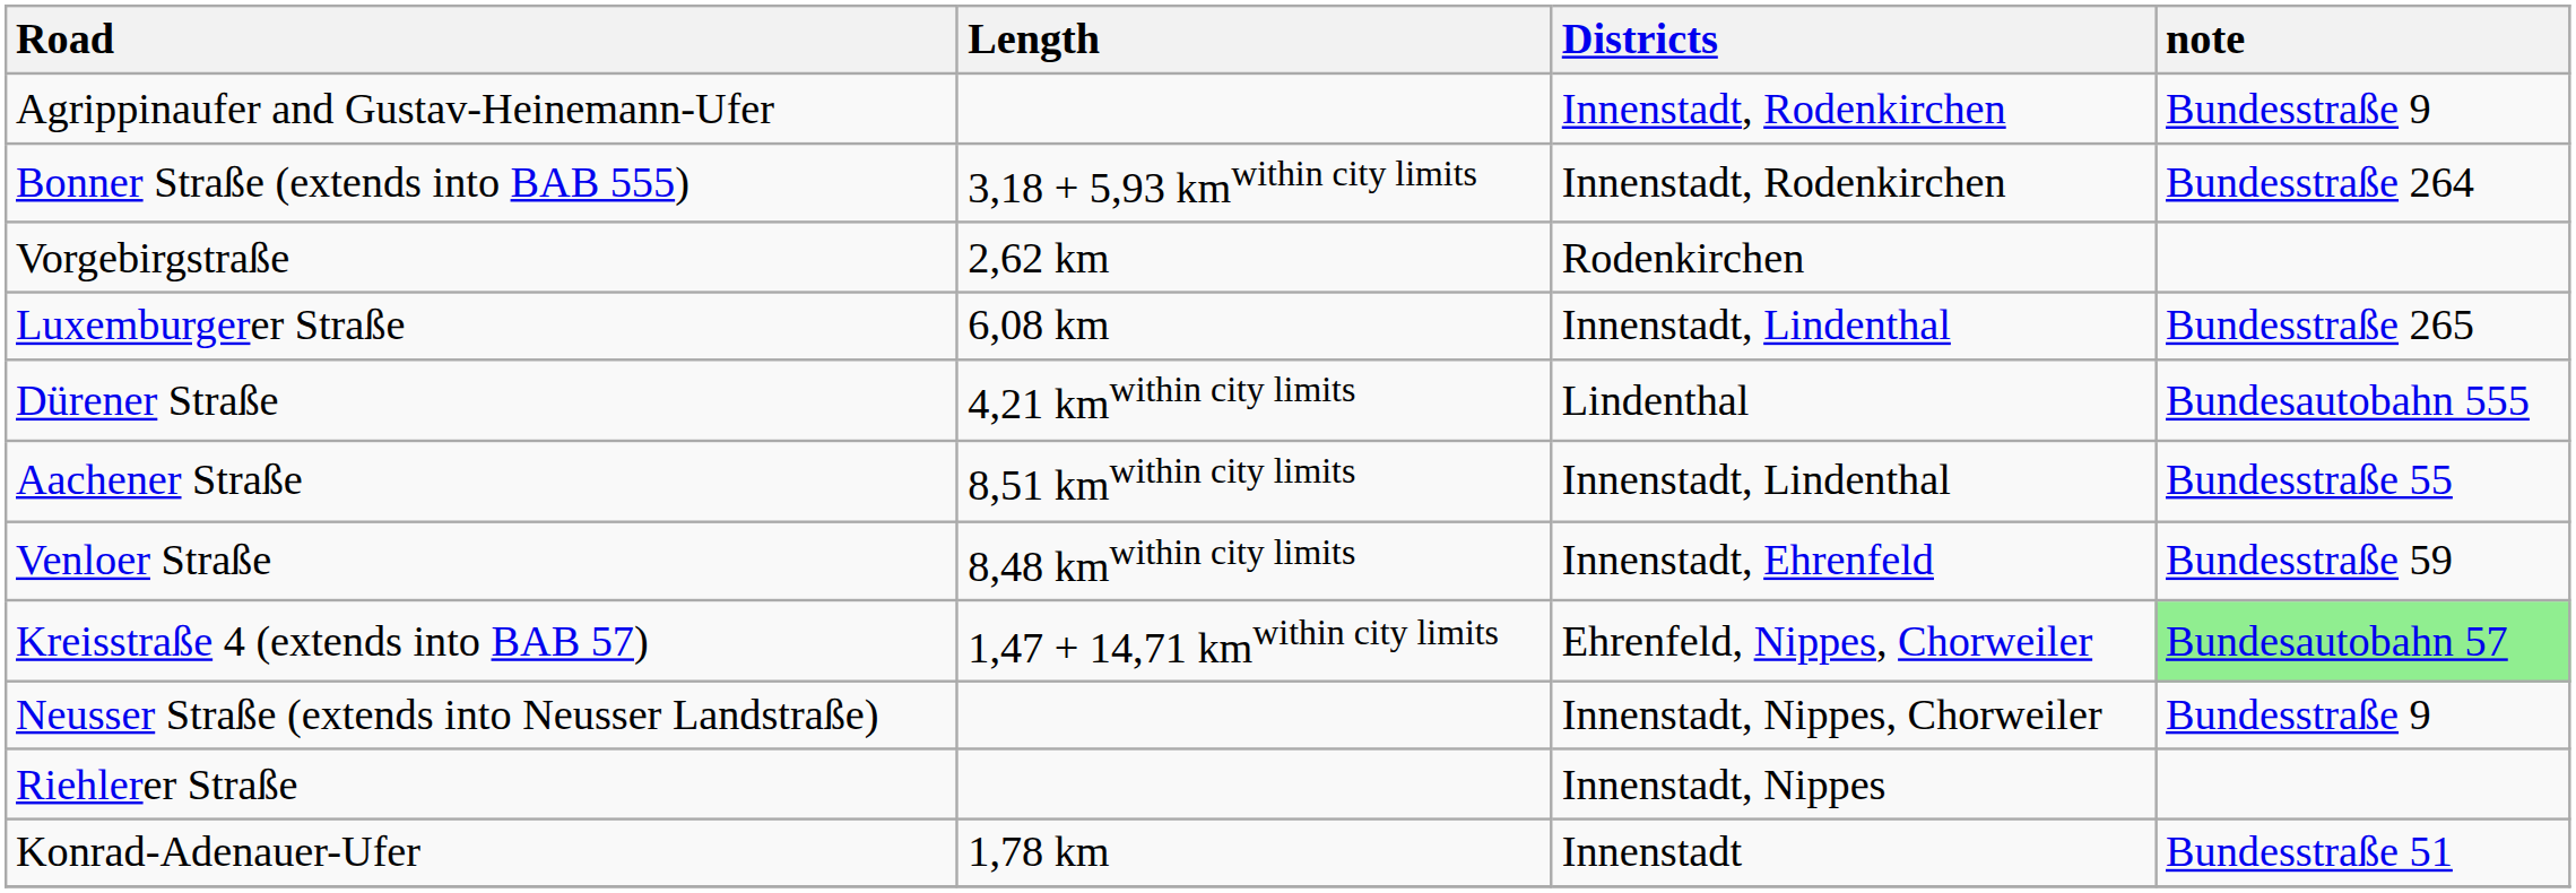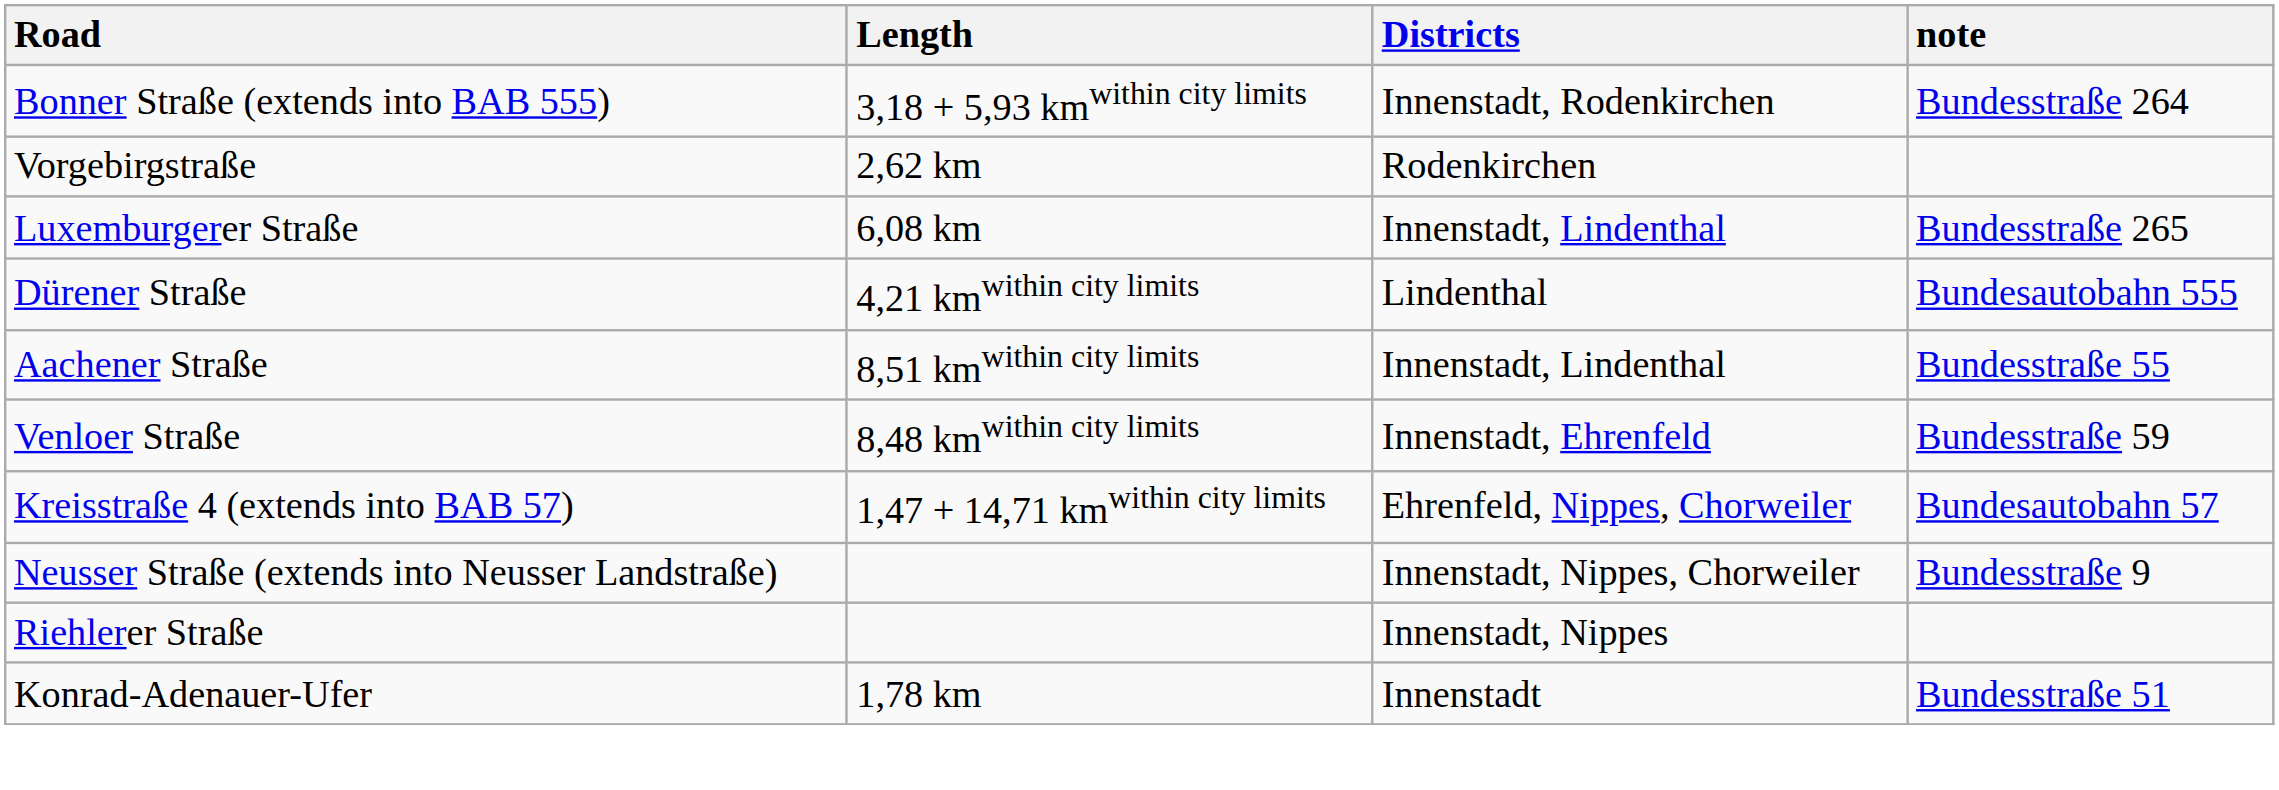 <table class="wikitable" width=950>
 <tr>
 <th style="text-align: left;">Road</th>
 <th style="text-align: left;">Length</th>
 <th style="text-align: left;"><a href='#'>Districts</a></th>
 <th style="text-align: left;">note</th>
-</tr>
-<tr>
-<td>Agrippinaufer and Gustav-Heinemann-Ufer</td>
-<td></td>
-<td><a href='#'>Innenstadt</a>, <a href='#'>Rodenkirchen</a></td>
-<td> <a href='#'>Bundesstraße</a> 9</td>
 </tr>
 <tr>
 <td><a href='#'>Bonner</a> Straße (extends into <a href='#'>BAB 555</a>)</td>
 <td>3,18 + 5,93 km<sup>within city limits</sup></td>
 <td>Innenstadt, Rodenkirchen</td>
 <td> <a href='#'>Bundesstraße</a> 264</td>
 </tr>
 <tr>
 <td>Vorgebirgstraße</td>
 <td>2,62 km</td>
 <td>Rodenkirchen</td>
 <td></td>
 </tr>
 <tr>
 <td><a href='#'>Luxemburger</a>er Straße</td>
 <td>6,08 km</td>
 <td>Innenstadt, <a href='#'>Lindenthal</a></td>
 <td> <a href='#'>Bundesstraße</a> 265</td>
 </tr>
 <tr>
 <td><a href='#'>Dürener</a> Straße</td>
 <td>4,21 km<sup>within city limits</sup></td>
 <td>Lindenthal</td>
 <td> <a href='#'>Bundesautobahn 555</a></td>
 </tr>
 <tr>
 <td><a href='#'>Aachener</a> Straße</td>
 <td>8,51 km<sup>within city limits</sup></td>
 <td>Innenstadt, Lindenthal</td>
 <td> <a href='#'>Bundesstraße 55</a></td>
 </tr>
 <tr>
 <td><a href='#'>Venloer</a> Straße</td>
 <td>8,48 km<sup>within city limits</sup></td>
 <td>Innenstadt, <a href='#'>Ehrenfeld</a></td>
 <td> <a href='#'>Bundesstraße</a> 59</td>
 </tr>
 <tr>
 <td><a href='#'>Kreisstraße</a> 4 (extends into <a href='#'>BAB 57</a>)</td>
 <td>1,47 + 14,71 km<sup>within city limits</sup></td>
 <td>Ehrenfeld, <a href='#'>Nippes</a>, <a href='#'>Chorweiler</a></td>
-<td style="background: lightgreen;"> <a href='#'>Bundesautobahn 57</a></td>
+<td> <a href='#'>Bundesautobahn 57</a></td>
 </tr>
 <tr>
 <td><a href='#'>Neusser</a> Straße (extends into Neusser Landstraße)</td>
 <td></td>
 <td>Innenstadt, Nippes, Chorweiler</td>
 <td> <a href='#'>Bundesstraße</a> 9</td>
 </tr>
 <tr>
 <td><a href='#'>Riehler</a>er Straße</td>
 <td></td>
 <td>Innenstadt, Nippes</td>
 <td></td>
 </tr>
 <tr>
 <td>Konrad-Adenauer-Ufer</td>
 <td>1,78 km</td>
 <td>Innenstadt</td>
 <td> <a href='#'>Bundesstraße 51</a></td>
 </tr>
 <tr>
 </tr>
 </table>
